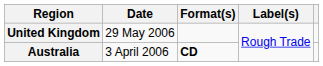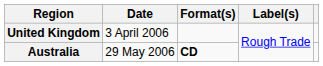 <table class="wikitable plainrowheaders">
 <tr>
 <th scope="col">Region</th>
 <th scope="col">Date</th>
 <th scope="col">Format(s)</th>
 <th scope="col">Label(s)</th>
 <th scope="col"></th>
 </tr>
 <tr>
 <th scope="row">United Kingdom</th>
-<td>29 May 2006</td>
+<td>3 April 2006</td>
 <td></td>
 <td rowspan="2"><a href='#'>Rough Trade</a></td>
 <td></td>
 </tr>
 <tr>
 <th scope="row">Australia</th>
-<td>3 April 2006</td>
+<td>29 May 2006</td>
 <td><strong>CD</strong></td>
 <td></td>
 </tr>
 </table>
